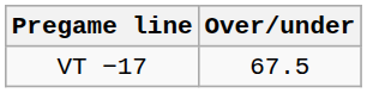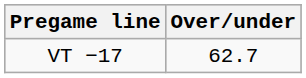 <table class="wikitable">
 <tr align="center">
 <th style=>Pregame line</th>
 <th style=>Over/under</th>
 </tr>
 <tr align="center">
 <td>VT −17</td>
-<td>67.5</td>
+<td>62.7</td>
 </tr>
 </table>
